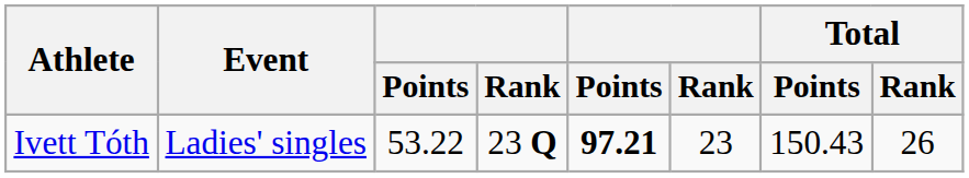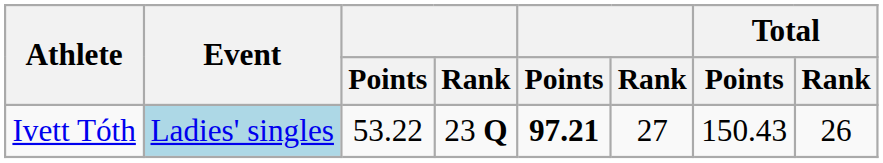 <table class="wikitable" style="font-size:90%">
 <tr>
 <th rowspan="2">Athlete</th>
 <th rowspan="2">Event</th>
 <th colspan="2"></th>
 <th colspan="2"></th>
 <th colspan="2">Total</th>
 </tr>
 <tr style="font-size:95%">
 <th>Points</th>
 <th>Rank</th>
 <th>Points</th>
 <th>Rank</th>
 <th>Points</th>
 <th>Rank</th>
 </tr>
 <tr align=center>
 <td align=left><a href='#'>Ivett Tóth</a></td>
-<td align=left><a href='#'>Ladies' singles</a></td>
+<td align=left style="background: lightblue;"><a href='#'>Ladies' singles</a></td>
 <td>53.22</td>
 <td>23 <strong>Q</strong></td>
 <td><strong>97.21</strong></td>
-<td>23</td>
+<td>27</td>
 <td>150.43</td>
 <td>26</td>
 </tr>
 </table>
